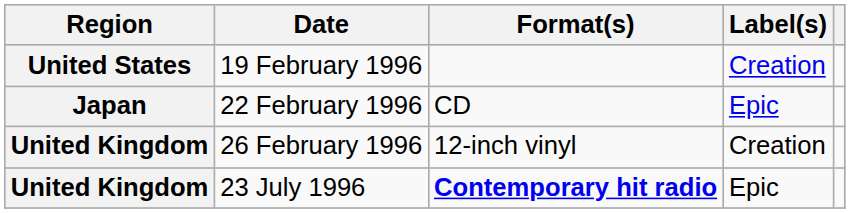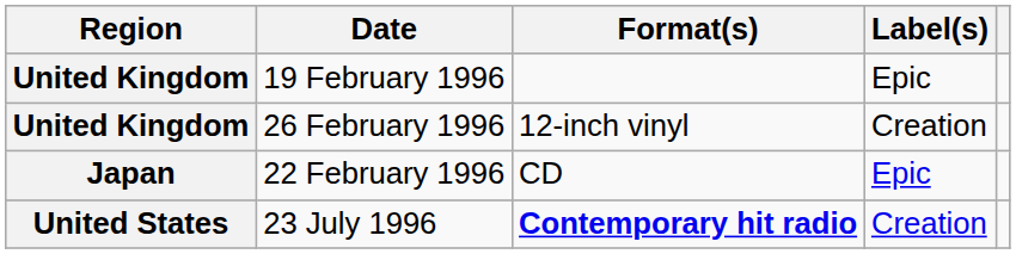 <table class="wikitable plainrowheaders">
 <tr>
 <th scope="col">Region</th>
 <th scope="col">Date</th>
 <th scope="col">Format(s)</th>
 <th scope="col">Label(s)</th>
 <th scope="col"></th>
 </tr>
 <tr>
-<th scope="row">United States</th>
+<th scope="row">United Kingdom</th>
 <td>19 February 1996</td>
 <td></td>
-<td><a href='#'>Creation</a></td>
+<td>Epic</td>
+<td align="center"></td>
+</tr>
+<tr>
+<th scope="row">United Kingdom</th>
+<td>26 February 1996</td>
+<td>12-inch vinyl</td>
+<td>Creation</td>
 <td align="center"></td>
 </tr>
 <tr>
 <th scope="row">Japan</th>
 <td>22 February 1996</td>
 <td>CD</td>
 <td><a href='#'>Epic</a></td>
 <td align="center"></td>
 </tr>
 <tr>
-<th scope="row">United Kingdom</th>
-<td>26 February 1996</td>
-<td>12-inch vinyl</td>
-<td>Creation</td>
-<td align="center"></td>
-</tr>
-<tr>
-<th scope="row">United Kingdom</th>
+<th scope="row">United States</th>
 <td>23 July 1996</td>
 <td><strong><a href='#'>Contemporary hit radio</a></strong></td>
-<td>Epic</td>
+<td><a href='#'>Creation</a></td>
 <td align="center"></td>
 </tr>
 </table>
